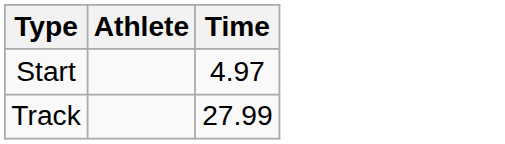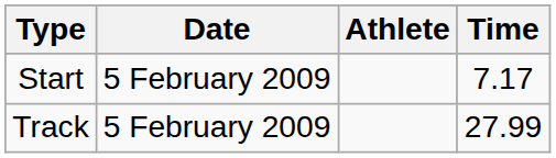 <table class="wikitable" style="text-align:center">
 <tr>
 <th>Type</th>
+<th>Date</th>
 <th>Athlete</th>
 <th>Time</th>
 </tr>
 <tr>
 <td>Start</td>
+<td>5 February 2009</td>
 <td></td>
-<td>4.97</td>
+<td>7.17</td>
 </tr>
 <tr>
 <td>Track</td>
+<td>5 February 2009</td>
 <td></td>
 <td>27.99</td>
 </tr>
 </table>
